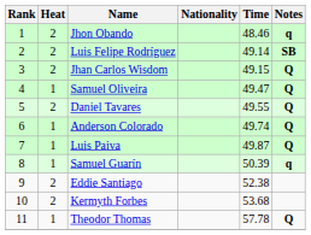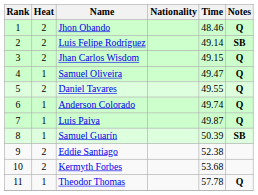 <table class="wikitable sortable" style="text-align:center">
 <tr>
 <th>Rank</th>
 <th>Heat</th>
 <th>Name</th>
 <th>Nationality</th>
 <th>Time</th>
 <th>Notes</th>
 </tr>
 <tr bgcolor=ccffcc>
 <td>1</td>
 <td>2</td>
 <td align=left><a href='#'>Jhon Obando</a></td>
 <td align=left></td>
 <td>48.46</td>
-<td><strong>q</strong></td>
+<td><strong>Q</strong></td>
 </tr>
 <tr bgcolor=ccffcc>
 <td>2</td>
 <td>2</td>
 <td align=left><a href='#'>Luis Felipe Rodríguez</a></td>
 <td align=left></td>
 <td>49.14</td>
 <td><strong>SB</strong></td>
 </tr>
 <tr bgcolor=ccffcc>
 <td>3</td>
 <td>2</td>
 <td align=left><a href='#'>Jhan Carlos Wisdom</a></td>
 <td align=left></td>
 <td>49.15</td>
 <td><strong>Q</strong></td>
 </tr>
 <tr bgcolor=ccffcc>
 <td>4</td>
 <td>1</td>
 <td align=left><a href='#'>Samuel Oliveira</a></td>
 <td align=left></td>
 <td>49.47</td>
 <td><strong>Q</strong></td>
 </tr>
 <tr bgcolor=ddffdd>
 <td>5</td>
 <td>2</td>
 <td align=left><a href='#'>Daniel Tavares</a></td>
 <td align=left></td>
 <td>49.55</td>
 <td><strong>Q</strong></td>
 </tr>
 <tr bgcolor=ccffcc>
 <td>6</td>
 <td>1</td>
 <td align=left><a href='#'>Anderson Colorado</a></td>
 <td align=left></td>
 <td>49.74</td>
 <td><strong>Q</strong></td>
 </tr>
 <tr bgcolor=ccffcc>
 <td>7</td>
 <td>1</td>
 <td align=left><a href='#'>Luis Paiva</a></td>
 <td align=left></td>
 <td>49.87</td>
 <td><strong>Q</strong></td>
 </tr>
 <tr bgcolor=ddffdd>
 <td>8</td>
 <td>1</td>
 <td align=left><a href='#'>Samuel Guarín</a></td>
 <td align=left></td>
 <td>50.39</td>
-<td><strong>q</strong></td>
+<td><strong>SB</strong></td>
 </tr>
 <tr>
 <td>9</td>
 <td>2</td>
 <td align=left><a href='#'>Eddie Santiago</a></td>
 <td align=left></td>
 <td>52.38</td>
 <td></td>
 </tr>
 <tr>
 <td>10</td>
 <td>2</td>
 <td align=left><a href='#'>Kermyth Forbes</a></td>
 <td align=left></td>
 <td>53.68</td>
 <td></td>
 </tr>
 <tr>
 <td>11</td>
 <td>1</td>
 <td align=left><a href='#'>Theodor Thomas</a></td>
 <td align=left></td>
 <td>57.78</td>
 <td><strong>Q</strong></td>
 </tr>
 <tr>
 </tr>
 </table>
